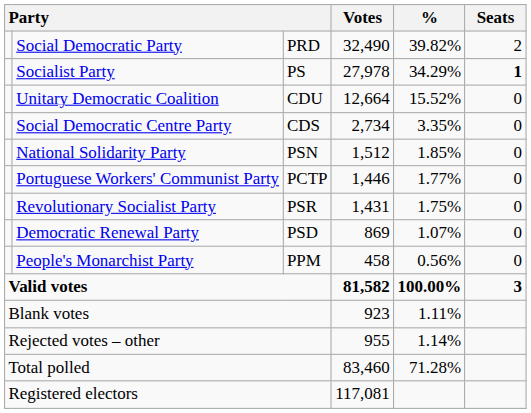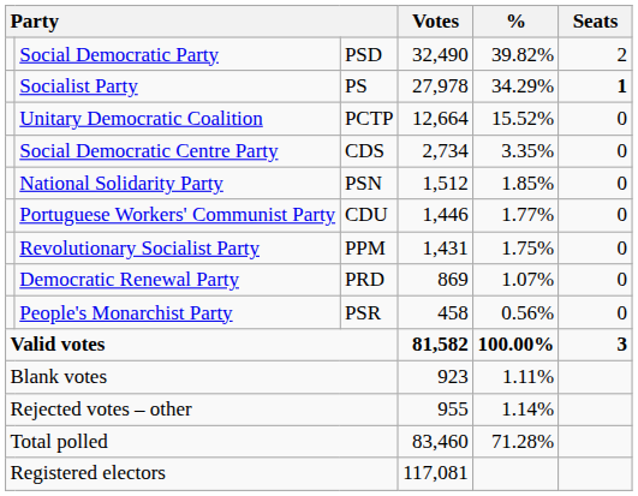 <table class="wikitable" border="1" style="text-align:right;">
 <tr>
 <th style="text-align:left;" colspan=3>Party</th>
 <th align=center width="50">Votes</th>
 <th align=center width="50">%</th>
 <th align=center width="50">Seats</th>
 </tr>
 <tr>
 <td></td>
 <td align=left><a href='#'>Social Democratic Party</a></td>
-<td align=left>PRD</td>
+<td align=left>PSD</td>
 <td>32,490</td>
 <td>39.82%</td>
 <td>2</td>
 </tr>
 <tr>
 <td></td>
 <td align=left><a href='#'>Socialist Party</a></td>
 <td align=left>PS</td>
 <td>27,978</td>
 <td>34.29%</td>
 <td><strong>1</strong></td>
 </tr>
 <tr>
 <td></td>
 <td align=left style="white-space: nowrap;"><a href='#'>Unitary Democratic Coalition</a></td>
-<td align=left>CDU</td>
+<td align=left>PCTP</td>
 <td>12,664</td>
 <td>15.52%</td>
 <td>0</td>
 </tr>
 <tr>
 <td></td>
 <td align=left style="white-space: nowrap;"><a href='#'>Social Democratic Centre Party</a></td>
 <td align=left>CDS</td>
 <td>2,734</td>
 <td>3.35%</td>
 <td>0</td>
 </tr>
 <tr>
 <td></td>
 <td align=left><a href='#'>National Solidarity Party</a></td>
 <td align=left>PSN</td>
 <td>1,512</td>
 <td>1.85%</td>
 <td>0</td>
 </tr>
 <tr>
 <td></td>
 <td align=left><a href='#'>Portuguese Workers' Communist Party</a></td>
-<td align=left>PCTP</td>
+<td align=left>CDU</td>
 <td>1,446</td>
 <td>1.77%</td>
 <td>0</td>
 </tr>
 <tr>
 <td></td>
 <td align=left><a href='#'>Revolutionary Socialist Party</a></td>
-<td align=left>PSR</td>
+<td align=left>PPM</td>
 <td>1,431</td>
 <td>1.75%</td>
 <td>0</td>
 </tr>
 <tr>
 <td></td>
 <td align=left><a href='#'>Democratic Renewal Party</a></td>
-<td align=left>PSD</td>
+<td align=left>PRD</td>
 <td>869</td>
 <td>1.07%</td>
 <td>0</td>
 </tr>
 <tr>
 <td></td>
 <td align=left><a href='#'>People's Monarchist Party</a></td>
-<td align=left>PPM</td>
+<td align=left>PSR</td>
 <td>458</td>
 <td>0.56%</td>
 <td>0</td>
 </tr>
 <tr style="font-weight:bold">
 <td align=left colspan=3>Valid votes</td>
 <td>81,582</td>
 <td>100.00%</td>
 <td>3</td>
 </tr>
 <tr>
 <td align=left colspan=3>Blank votes</td>
 <td>923</td>
 <td>1.11%</td>
 <td></td>
 </tr>
 <tr>
 <td align=left colspan=3>Rejected votes – other</td>
 <td>955</td>
 <td>1.14%</td>
 <td></td>
 </tr>
 <tr>
 <td align=left colspan=3>Total polled</td>
 <td>83,460</td>
 <td>71.28%</td>
 <td></td>
 </tr>
 <tr>
 <td align=left colspan=3>Registered electors</td>
 <td>117,081</td>
 <td></td>
 <td></td>
 </tr>
 </table>
